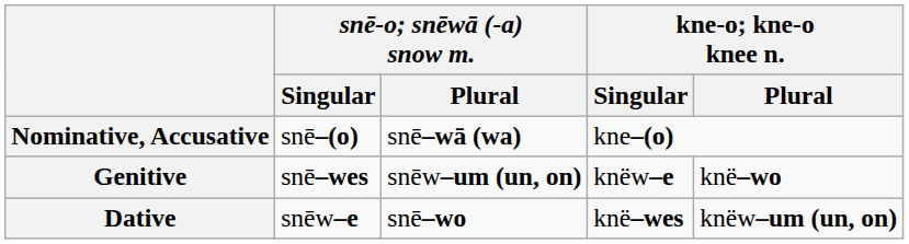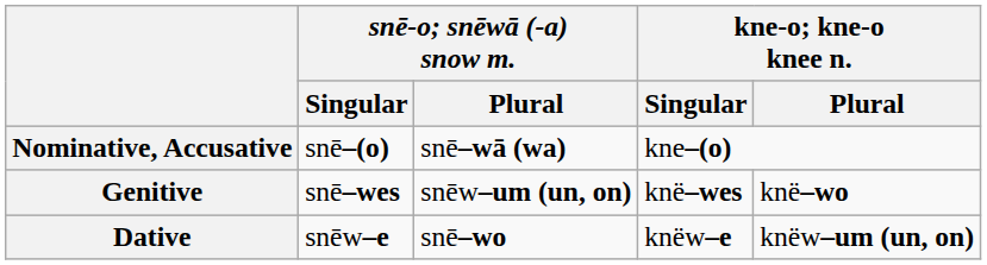 <table class="wikitable">
 <tr>
 <th rowspan="2"></th>
 <th colspan="2"><strong><em>snē-o; snēwā (-a)<em><br> snow m.<strong></th>
 <th colspan="2"></em></strong>kne-o; kne-o</em><br> knee n.</strong></th>
 </tr>
 <tr>
 <th><strong>Singular</strong></th>
 <th><strong>Plural</strong></th>
 <th><strong>Singular</strong></th>
 <th><strong>Plural</strong></th>
 </tr>
 <tr>
 <th><strong>Nominative, Accusative</strong></th>
 <td>snē<strong>–(o)</strong></td>
 <td>snē<strong>–wā (wa)</strong></td>
 <td colspan="2">kne<strong>–(o)</strong></td>
 </tr>
 <tr>
 <th><strong>Genitive</strong></th>
 <td>snē<strong>–wes</strong></td>
 <td>snēw<strong>–um (un, on)</strong></td>
-<td>knëw<strong>–e</strong></td>
+<td>knë<strong>–wes</strong></td>
 <td>knë<strong>–wo</strong></td>
 </tr>
 <tr>
 <th><strong>Dative</strong></th>
 <td>snēw<strong>–e</strong></td>
 <td>snē<strong>–wo</strong></td>
-<td>knë<strong>–wes</strong></td>
+<td>knëw<strong>–e</strong></td>
 <td>knëw<strong>–um (un, on)</strong></td>
 </tr>
 </table>
